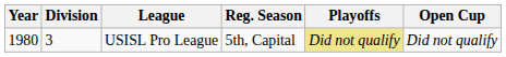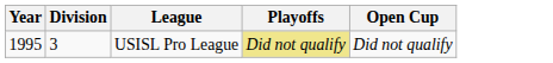 <table class="wikitable">
 <tr>
 <th>Year</th>
 <th>Division</th>
 <th>League</th>
-<th>Reg. Season</th>
 <th>Playoffs</th>
 <th>Open Cup</th>
 </tr>
 <tr>
-<td>1980</td>
+<td>1995</td>
 <td>3</td>
 <td>USISL Pro League</td>
-<td>5th, Capital</td>
 <td style="background: khaki;"><em>Did not qualify</em></td>
 <td><em>Did not qualify</em></td>
 </tr>
 </table>
